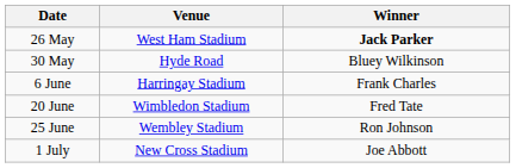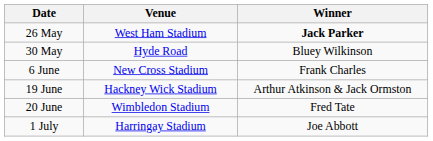 <table class="wikitable" style="text-align:center">
 <tr>
 <th width=100>Date</th>
 <th width=200>Venue</th>
 <th width=250>Winner</th>
 </tr>
 <tr>
 <td>26 May</td>
 <td><a href='#'>West Ham Stadium</a></td>
 <td><strong>Jack Parker</strong></td>
 </tr>
 <tr>
 <td>30 May</td>
 <td><a href='#'>Hyde Road</a></td>
 <td>Bluey Wilkinson</td>
 </tr>
 <tr>
 <td>6 June</td>
-<td><a href='#'>Harringay Stadium</a></td>
+<td><a href='#'>New Cross Stadium</a></td>
 <td>Frank Charles</td>
+</tr>
+<tr>
+<td>19 June</td>
+<td><a href='#'>Hackney Wick Stadium</a></td>
+<td>Arthur Atkinson & Jack Ormston</td>
 </tr>
 <tr>
 <td>20 June</td>
 <td><a href='#'>Wimbledon Stadium</a></td>
 <td>Fred Tate</td>
 </tr>
 <tr>
-<td>25 June</td>
-<td><a href='#'>Wembley Stadium</a></td>
-<td>Ron Johnson</td>
-</tr>
-<tr>
 <td>1 July</td>
-<td><a href='#'>New Cross Stadium</a></td>
+<td><a href='#'>Harringay Stadium</a></td>
 <td>Joe Abbott</td>
 </tr>
 </table>
